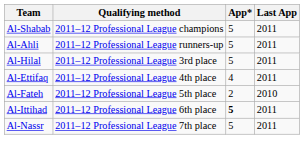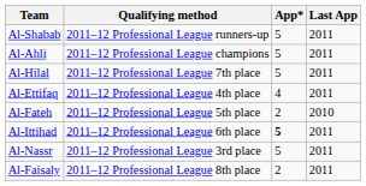 <table class="wikitable">
 <tr>
 <th>Team</th>
 <th>Qualifying method</th>
 <th>App*</th>
 <th>Last App</th>
 </tr>
 <tr>
 <td><a href='#'>Al-Shabab</a></td>
+<td><a href='#'>2011–12 Professional League</a> runners-up</td>
+<td>5</td>
+<td>2011</td>
+</tr>
+<tr>
+<td><a href='#'>Al-Ahli</a></td>
 <td><a href='#'>2011–12 Professional League</a> champions</td>
 <td>5</td>
 <td>2011</td>
 </tr>
 <tr>
-<td><a href='#'>Al-Ahli</a></td>
-<td><a href='#'>2011–12 Professional League</a> runners-up</td>
-<td>5</td>
-<td>2011</td>
-</tr>
-<tr>
 <td><a href='#'>Al-Hilal</a></td>
-<td><a href='#'>2011–12 Professional League</a> 3rd place</td>
+<td><a href='#'>2011–12 Professional League</a> 7th place</td>
 <td>5</td>
 <td>2011</td>
 </tr>
 <tr>
 <td><a href='#'>Al-Ettifaq</a></td>
 <td><a href='#'>2011–12 Professional League</a> 4th place</td>
 <td>4</td>
 <td>2011</td>
 </tr>
 <tr>
 <td><a href='#'>Al-Fateh</a></td>
 <td><a href='#'>2011–12 Professional League</a> 5th place</td>
 <td>2</td>
 <td>2010</td>
 </tr>
 <tr>
 <td><a href='#'>Al-Ittihad</a></td>
 <td><a href='#'>2011–12 Professional League</a> 6th place</td>
 <td><strong>5</strong></td>
 <td>2011</td>
 </tr>
 <tr>
 <td><a href='#'>Al-Nassr</a></td>
-<td><a href='#'>2011–12 Professional League</a> 7th place</td>
+<td><a href='#'>2011–12 Professional League</a> 3rd place</td>
 <td>5</td>
 <td>2011</td>
 </tr>
+<tr>
+<td><a href='#'>Al-Faisaly</a></td>
+<td><a href='#'>2011–12 Professional League</a> 8th place</td>
+<td>2</td>
+<td>2011</td>
+</tr>
 </table>
